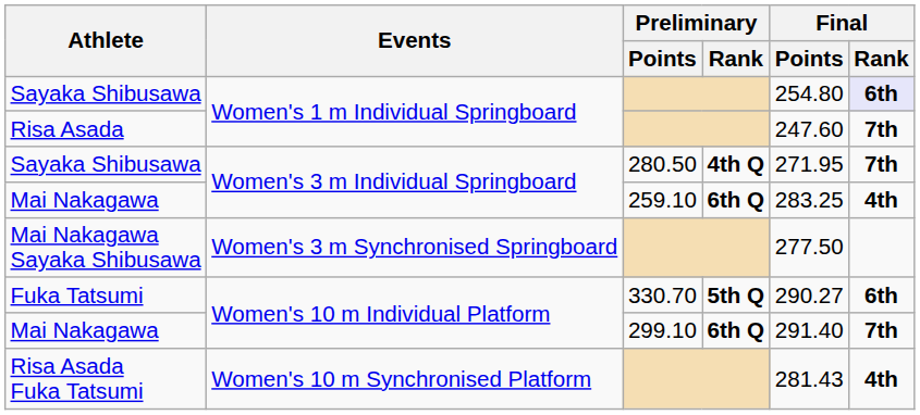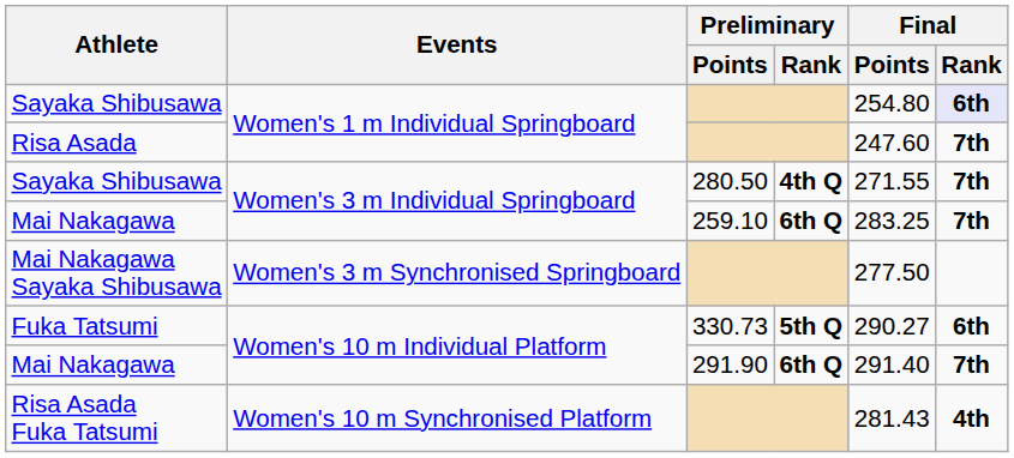 <table class=wikitable style="font-size:90%">
 <tr>
 <th rowspan=2>Athlete</th>
 <th rowspan=2>Events</th>
 <th colspan=2>Preliminary</th>
 <th colspan=2>Final</th>
 </tr>
 <tr>
 <th>Points</th>
 <th>Rank</th>
 <th>Points</th>
 <th>Rank</th>
 </tr>
 <tr>
 <td><a href='#'>Sayaka Shibusawa</a></td>
 <td rowspan=2><a href='#'>Women's 1 m Individual Springboard</a></td>
 <td colspan="2" style="background:wheat;"></td>
 <td align=center>254.80</td>
 <td align=center style="background: lavender;"><strong>6th</strong></td>
 </tr>
 <tr>
 <td><a href='#'>Risa Asada</a></td>
 <td colspan="2" style="background:wheat;"></td>
 <td align=center>247.60</td>
 <td align=center><strong>7th</strong></td>
 </tr>
 <tr>
 <td><a href='#'>Sayaka Shibusawa</a></td>
 <td rowspan=2><a href='#'>Women's 3 m Individual Springboard</a></td>
 <td align=center>280.50</td>
 <td align=center><strong>4th Q</strong></td>
-<td align=center>271.95</td>
+<td align=center>271.55</td>
 <td align=center><strong>7th</strong></td>
 </tr>
 <tr>
 <td><a href='#'>Mai Nakagawa</a></td>
 <td align=center>259.10</td>
 <td align=center><strong>6th Q</strong></td>
 <td align=center>283.25</td>
-<td align=center><strong>4th</strong></td>
+<td align=center><strong>7th</strong></td>
 </tr>
 <tr>
 <td><a href='#'>Mai Nakagawa</a><br><a href='#'>Sayaka Shibusawa</a></td>
 <td><a href='#'>Women's 3 m Synchronised Springboard</a></td>
 <td colspan="2" style="background:wheat;"></td>
 <td align=center>277.50</td>
 <td align=center></td>
 </tr>
 <tr>
 <td><a href='#'>Fuka Tatsumi</a></td>
 <td rowspan=2><a href='#'>Women's 10 m Individual Platform</a></td>
-<td align=center>330.70</td>
+<td align=center>330.73</td>
 <td align=center><strong>5th Q</strong></td>
 <td align=center>290.27</td>
 <td align=center><strong>6th</strong></td>
 </tr>
 <tr>
 <td><a href='#'>Mai Nakagawa</a></td>
-<td align=center>299.10</td>
+<td align=center>291.90</td>
 <td align=center><strong>6th Q</strong></td>
 <td align=center>291.40</td>
 <td align=center><strong>7th</strong></td>
 </tr>
 <tr>
 <td><a href='#'>Risa Asada</a><br><a href='#'>Fuka Tatsumi</a></td>
 <td><a href='#'>Women's 10 m Synchronised Platform</a></td>
 <td colspan="2" style="background:wheat;"></td>
 <td align=center>281.43</td>
 <td align=center><strong>4th</strong></td>
 </tr>
 </table>
